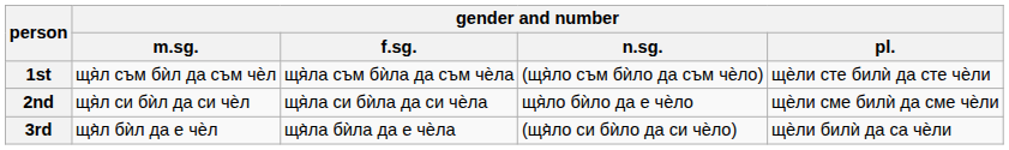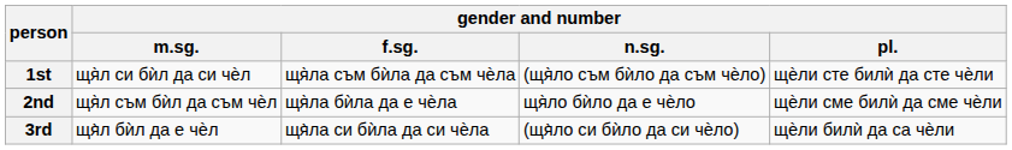 <table class="wikitable">
 <tr>
 <th rowspan="2">person</th>
 <th colspan="4">gender and number</th>
 </tr>
 <tr>
 <th>m.sg.</th>
 <th>f.sg.</th>
 <th>n.sg.</th>
 <th>pl.</th>
 </tr>
 <tr>
 <th>1st</th>
-<td>щя̀л съм бѝл да съм чѐл</td>
+<td>щя̀л си бѝл да си чѐл</td>
 <td>щя̀лa съм бѝла да съм чѐлa</td>
 <td>(щя̀лo съм бѝло да съм чѐлo)</td>
 <td>щѐли сте билѝ да сте чѐли</td>
 </tr>
 <tr>
 <th>2nd</th>
-<td>щя̀л си бѝл да си чѐл</td>
-<td>щя̀лa си бѝла да си чѐлa</td>
+<td>щя̀л съм бѝл да съм чѐл</td>
+<td>щя̀лa бѝла да е чѐлa</td>
 <td>щя̀лo бѝло да е чѐлo</td>
 <td>щѐли сме билѝ да сме чѐли</td>
 </tr>
 <tr>
 <th>3rd</th>
 <td>щя̀л бѝл да е чѐл</td>
-<td>щя̀лa бѝла да е чѐлa</td>
+<td>щя̀лa си бѝла да си чѐлa</td>
 <td>(щя̀лo си бѝло да си чѐлo)</td>
 <td>щѐли билѝ да са чѐли</td>
 </tr>
 </table>
